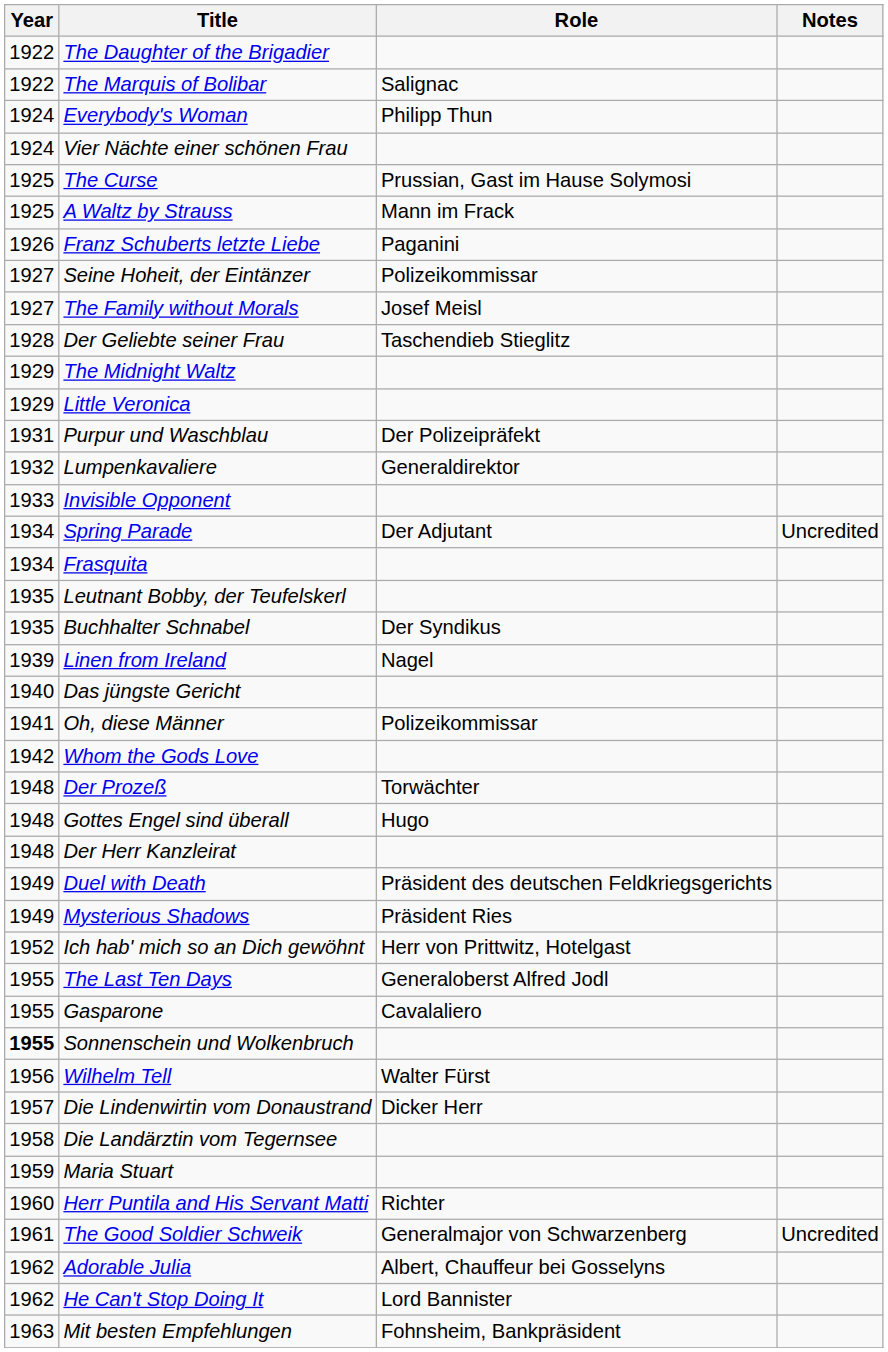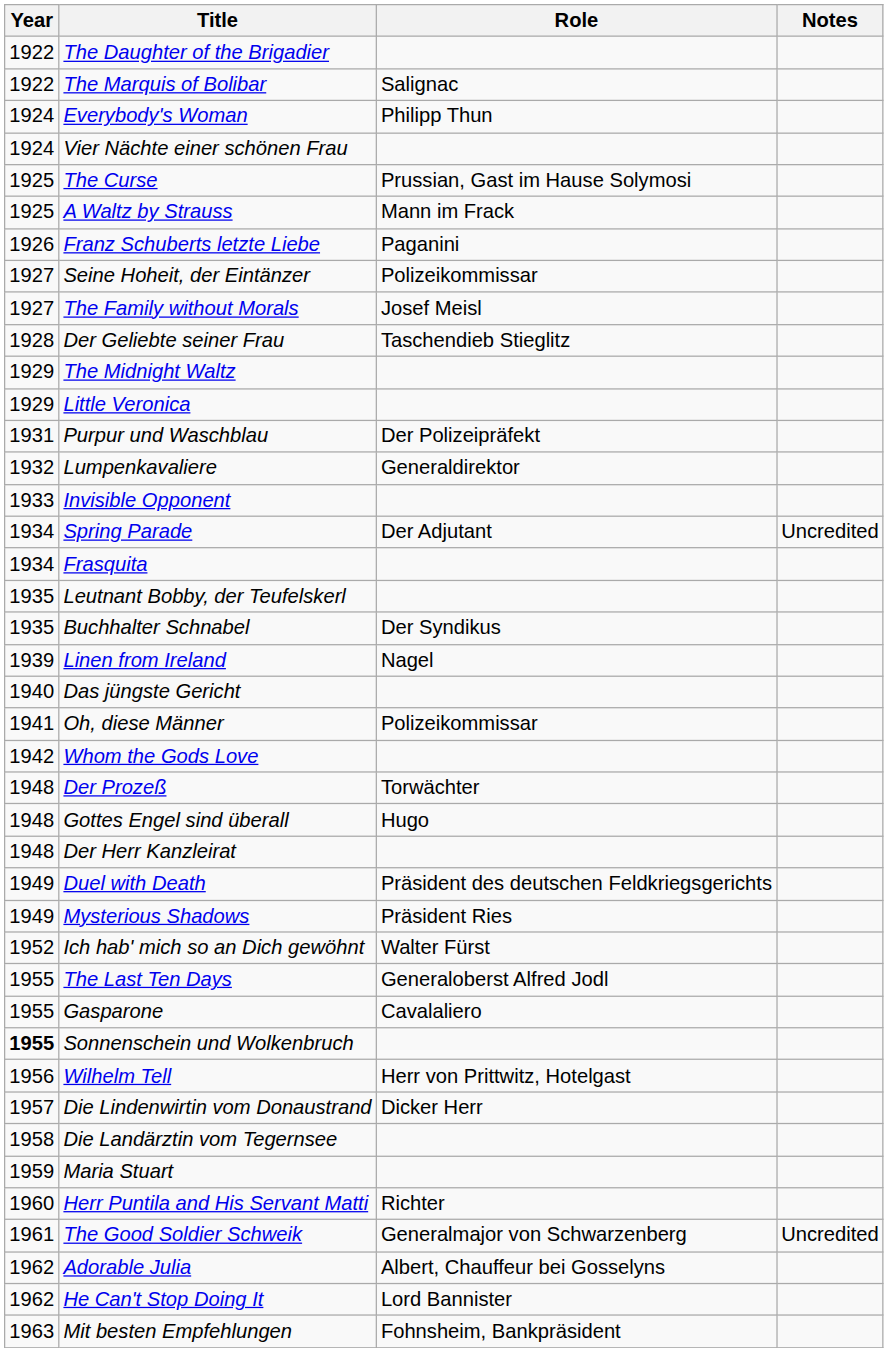 <table class="wikitable">
 <tr>
 <th>Year</th>
 <th>Title</th>
 <th>Role</th>
 <th>Notes</th>
 </tr>
 <tr>
 <td>1922</td>
 <td><em><a href='#'>The Daughter of the Brigadier</a></em></td>
 <td></td>
 <td></td>
 </tr>
 <tr>
 <td>1922</td>
 <td><em><a href='#'>The Marquis of Bolibar</a></em></td>
 <td>Salignac</td>
 <td></td>
 </tr>
 <tr>
 <td>1924</td>
 <td><em><a href='#'>Everybody's Woman</a></em></td>
 <td>Philipp Thun</td>
 <td></td>
 </tr>
 <tr>
 <td>1924</td>
 <td><em>Vier Nächte einer schönen Frau</em></td>
 <td></td>
 <td></td>
 </tr>
 <tr>
 <td>1925</td>
 <td><em><a href='#'>The Curse</a></em></td>
 <td>Prussian, Gast im Hause Solymosi</td>
 <td></td>
 </tr>
 <tr>
 <td>1925</td>
 <td><em><a href='#'>A Waltz by Strauss</a></em></td>
 <td>Mann im Frack</td>
 <td></td>
 </tr>
 <tr>
 <td>1926</td>
 <td><em><a href='#'>Franz Schuberts letzte Liebe</a></em></td>
 <td>Paganini</td>
 <td></td>
 </tr>
 <tr>
 <td>1927</td>
 <td><em>Seine Hoheit, der Eintänzer</em></td>
 <td>Polizeikommissar</td>
 <td></td>
 </tr>
 <tr>
 <td>1927</td>
 <td><em><a href='#'>The Family without Morals</a></em></td>
 <td>Josef Meisl</td>
 <td></td>
 </tr>
 <tr>
 <td>1928</td>
 <td><em>Der Geliebte seiner Frau</em></td>
 <td>Taschendieb Stieglitz</td>
 <td></td>
 </tr>
 <tr>
 <td>1929</td>
 <td><em><a href='#'>The Midnight Waltz</a></em></td>
 <td></td>
 <td></td>
 </tr>
 <tr>
 <td>1929</td>
 <td><em><a href='#'>Little Veronica</a></em></td>
 <td></td>
 <td></td>
 </tr>
 <tr>
 <td>1931</td>
 <td><em>Purpur und Waschblau</em></td>
 <td>Der Polizeipräfekt</td>
 <td></td>
 </tr>
 <tr>
 <td>1932</td>
 <td><em>Lumpenkavaliere</em></td>
 <td>Generaldirektor</td>
 <td></td>
 </tr>
 <tr>
 <td>1933</td>
 <td><em><a href='#'>Invisible Opponent</a></em></td>
 <td></td>
 <td></td>
 </tr>
 <tr>
 <td>1934</td>
 <td><em><a href='#'>Spring Parade</a></em></td>
 <td>Der Adjutant</td>
 <td>Uncredited</td>
 </tr>
 <tr>
 <td>1934</td>
 <td><em><a href='#'>Frasquita</a></em></td>
 <td></td>
 <td></td>
 </tr>
 <tr>
 <td>1935</td>
 <td><em>Leutnant Bobby, der Teufelskerl</em></td>
 <td></td>
 <td></td>
 </tr>
 <tr>
 <td>1935</td>
 <td><em>Buchhalter Schnabel</em></td>
 <td>Der Syndikus</td>
 <td></td>
 </tr>
 <tr>
 <td>1939</td>
 <td><em><a href='#'>Linen from Ireland</a></em></td>
 <td>Nagel</td>
 <td></td>
 </tr>
 <tr>
 <td>1940</td>
 <td><em>Das jüngste Gericht</em></td>
 <td></td>
 <td></td>
 </tr>
 <tr>
 <td>1941</td>
 <td><em>Oh, diese Männer</em></td>
 <td>Polizeikommissar</td>
 <td></td>
 </tr>
 <tr>
 <td>1942</td>
 <td><em><a href='#'>Whom the Gods Love</a></em></td>
 <td></td>
 <td></td>
 </tr>
 <tr>
 <td>1948</td>
 <td><em><a href='#'>Der Prozeß</a></em></td>
 <td>Torwächter</td>
 <td></td>
 </tr>
 <tr>
 <td>1948</td>
 <td><em>Gottes Engel sind überall</em></td>
 <td>Hugo</td>
 <td></td>
 </tr>
 <tr>
 <td>1948</td>
 <td><em>Der Herr Kanzleirat</em></td>
 <td></td>
 <td></td>
 </tr>
 <tr>
 <td>1949</td>
 <td><em><a href='#'>Duel with Death</a></em></td>
 <td>Präsident des deutschen Feldkriegsgerichts</td>
 <td></td>
 </tr>
 <tr>
 <td>1949</td>
 <td><em><a href='#'>Mysterious Shadows</a></em></td>
 <td>Präsident Ries</td>
 <td></td>
 </tr>
 <tr>
 <td>1952</td>
 <td><em>Ich hab' mich so an Dich gewöhnt</em></td>
-<td>Herr von Prittwitz, Hotelgast</td>
+<td>Walter Fürst</td>
 <td></td>
 </tr>
 <tr>
 <td>1955</td>
 <td><em><a href='#'>The Last Ten Days</a></em></td>
 <td>Generaloberst Alfred Jodl</td>
 <td></td>
 </tr>
 <tr>
 <td>1955</td>
 <td><em>Gasparone</em></td>
 <td>Cavalaliero</td>
 <td></td>
 </tr>
 <tr>
 <td><strong>1955</strong></td>
 <td><em>Sonnenschein und Wolkenbruch</em></td>
 <td></td>
 <td></td>
 </tr>
 <tr>
 <td>1956</td>
 <td><em><a href='#'>Wilhelm Tell</a></em></td>
-<td>Walter Fürst</td>
+<td>Herr von Prittwitz, Hotelgast</td>
 <td></td>
 </tr>
 <tr>
 <td>1957</td>
 <td><em>Die Lindenwirtin vom Donaustrand</em></td>
 <td>Dicker Herr</td>
 <td></td>
 </tr>
 <tr>
 <td>1958</td>
 <td><em>Die Landärztin vom Tegernsee</em></td>
 <td></td>
 <td></td>
 </tr>
 <tr>
 <td>1959</td>
 <td><em>Maria Stuart</em></td>
 <td></td>
 <td></td>
 </tr>
 <tr>
 <td>1960</td>
 <td><em><a href='#'>Herr Puntila and His Servant Matti</a></em></td>
 <td>Richter</td>
 <td></td>
 </tr>
 <tr>
 <td>1961</td>
 <td><em><a href='#'>The Good Soldier Schweik</a></em></td>
 <td>Generalmajor von Schwarzenberg</td>
 <td>Uncredited</td>
 </tr>
 <tr>
 <td>1962</td>
 <td><em><a href='#'>Adorable Julia</a></em></td>
 <td>Albert, Chauffeur bei Gosselyns</td>
 <td></td>
 </tr>
 <tr>
 <td>1962</td>
 <td><em><a href='#'>He Can't Stop Doing It</a></em></td>
 <td>Lord Bannister</td>
 <td></td>
 </tr>
 <tr>
 <td>1963</td>
 <td><em>Mit besten Empfehlungen</em></td>
 <td>Fohnsheim, Bankpräsident</td>
 <td></td>
 </tr>
 </table>
